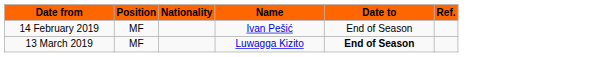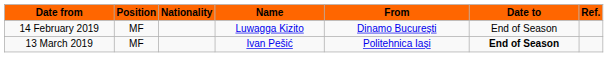 <table class="wikitable" style="text-align:center; font-size:90%; ">
 <tr>
 <th style="background:#FF6600; color:#000000; width:150px;">Date from</th>
 <th style="background:#FF6600; color:#000000; width:50px;">Position</th>
 <th style="background:#FF6600; color:#000000; width:50px;">Nationality</th>
 <th style="background:#FF6600; color:#000000; width:150px;">Name</th>
+<th style="background:#FF6600; color:#000000; width:200px;">From</th>
 <th style="background:#FF6600; color:#000000; width:150px;">Date to</th>
 <th style="background:#FF6600; color:#000000; width:25px;">Ref.</th>
 </tr>
 <tr>
 <td>14 February 2019</td>
 <td>MF</td>
 <td></td>
-<td><a href='#'>Ivan Pešić</a></td>
+<td><a href='#'>Luwagga Kizito</a></td>
+<td><a href='#'>Dinamo București</a></td>
 <td>End of Season</td>
 <td></td>
 </tr>
 <tr>
 <td>13 March 2019</td>
 <td>MF</td>
 <td></td>
-<td><a href='#'>Luwagga Kizito</a></td>
+<td><a href='#'>Ivan Pešić</a></td>
+<td><a href='#'>Politehnica Iași</a></td>
 <td><strong>End of Season</strong></td>
 <td></td>
 </tr>
 </table>
